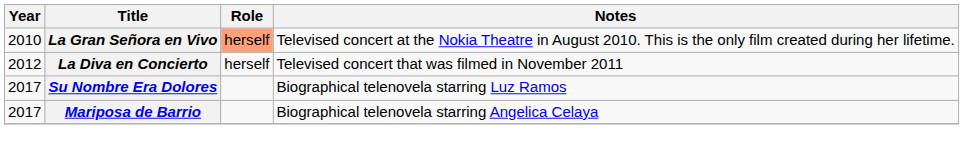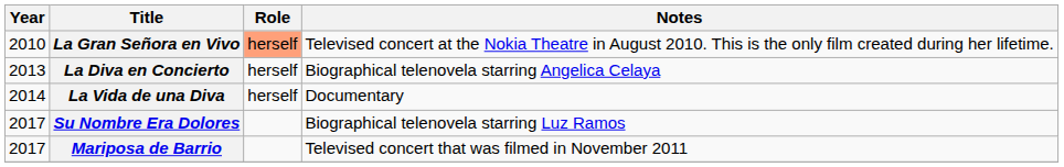 <table class="wikitable sortable plainrowheaders">
 <tr>
 <th scope="col">Year</th>
 <th scope="col">Title</th>
 <th scope="col" class="unsortable">Role</th>
 <th scope="col" class="unsortable">Notes</th>
 </tr>
 <tr>
 <td>2010</td>
 <th scope="row"><em>La Gran Señora en Vivo</em></th>
 <td style="background: lightsalmon;">herself</td>
 <td>Televised concert at the <a href='#'>Nokia Theatre</a> in August 2010. This is the only film created during her lifetime.</td>
 </tr>
 <tr>
-<td>2012</td>
+<td>2013</td>
 <th scope="row"><em>La Diva en Concierto</em></th>
 <td>herself</td>
-<td>Televised concert that was filmed in November 2011</td>
+<td>Biographical telenovela starring <a href='#'>Angelica Celaya</a></td>
+</tr>
+<tr>
+<td>2014</td>
+<th scope="row"><em>La Vida de una Diva</em></th>
+<td>herself</td>
+<td>Documentary</td>
 </tr>
 <tr>
 <td>2017</td>
 <th scope="row"><em><a href='#'>Su Nombre Era Dolores</a></em></th>
 <td></td>
 <td>Biographical telenovela starring <a href='#'>Luz Ramos</a></td>
 </tr>
 <tr>
 <td>2017</td>
 <th scope="row"><em><a href='#'>Mariposa de Barrio</a></em></th>
 <td></td>
-<td>Biographical telenovela starring <a href='#'>Angelica Celaya</a></td>
+<td>Televised concert that was filmed in November 2011</td>
 </tr>
 <tr>
 </tr>
 </table>
